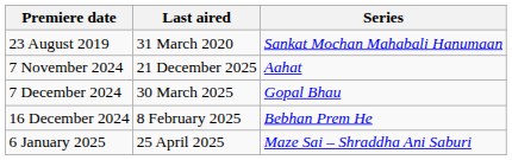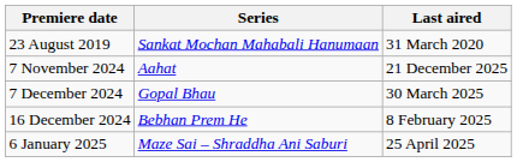 <table class="wikitable sortable">
 <tr>
 <th>Premiere date</th>
+<th>Series</th>
 <th>Last aired</th>
-<th>Series</th>
 </tr>
 <tr>
 <td>23 August 2019</td>
+<td><em><a href='#'>Sankat Mochan Mahabali Hanumaan</a></em></td>
 <td>31 March 2020</td>
-<td><em><a href='#'>Sankat Mochan Mahabali Hanumaan</a></em></td>
 </tr>
 <tr>
 <td>7 November 2024</td>
+<td><em><a href='#'>Aahat</a></em></td>
 <td>21 December 2025</td>
-<td><em><a href='#'>Aahat</a></em></td>
 </tr>
 <tr>
 <td>7 December 2024</td>
+<td><em><a href='#'>Gopal Bhau</a></em></td>
 <td>30 March 2025</td>
-<td><em><a href='#'>Gopal Bhau</a></em></td>
 </tr>
 <tr>
 <td>16 December 2024</td>
+<td><em><a href='#'>Bebhan Prem He</a></em></td>
 <td>8 February 2025</td>
-<td><em><a href='#'>Bebhan Prem He</a></em></td>
 </tr>
 <tr>
 <td>6 January 2025</td>
+<td><em><a href='#'>Maze Sai – Shraddha Ani Saburi</a></em></td>
 <td>25 April 2025</td>
-<td><em><a href='#'>Maze Sai – Shraddha Ani Saburi</a></em></td>
 </tr>
 </table>
